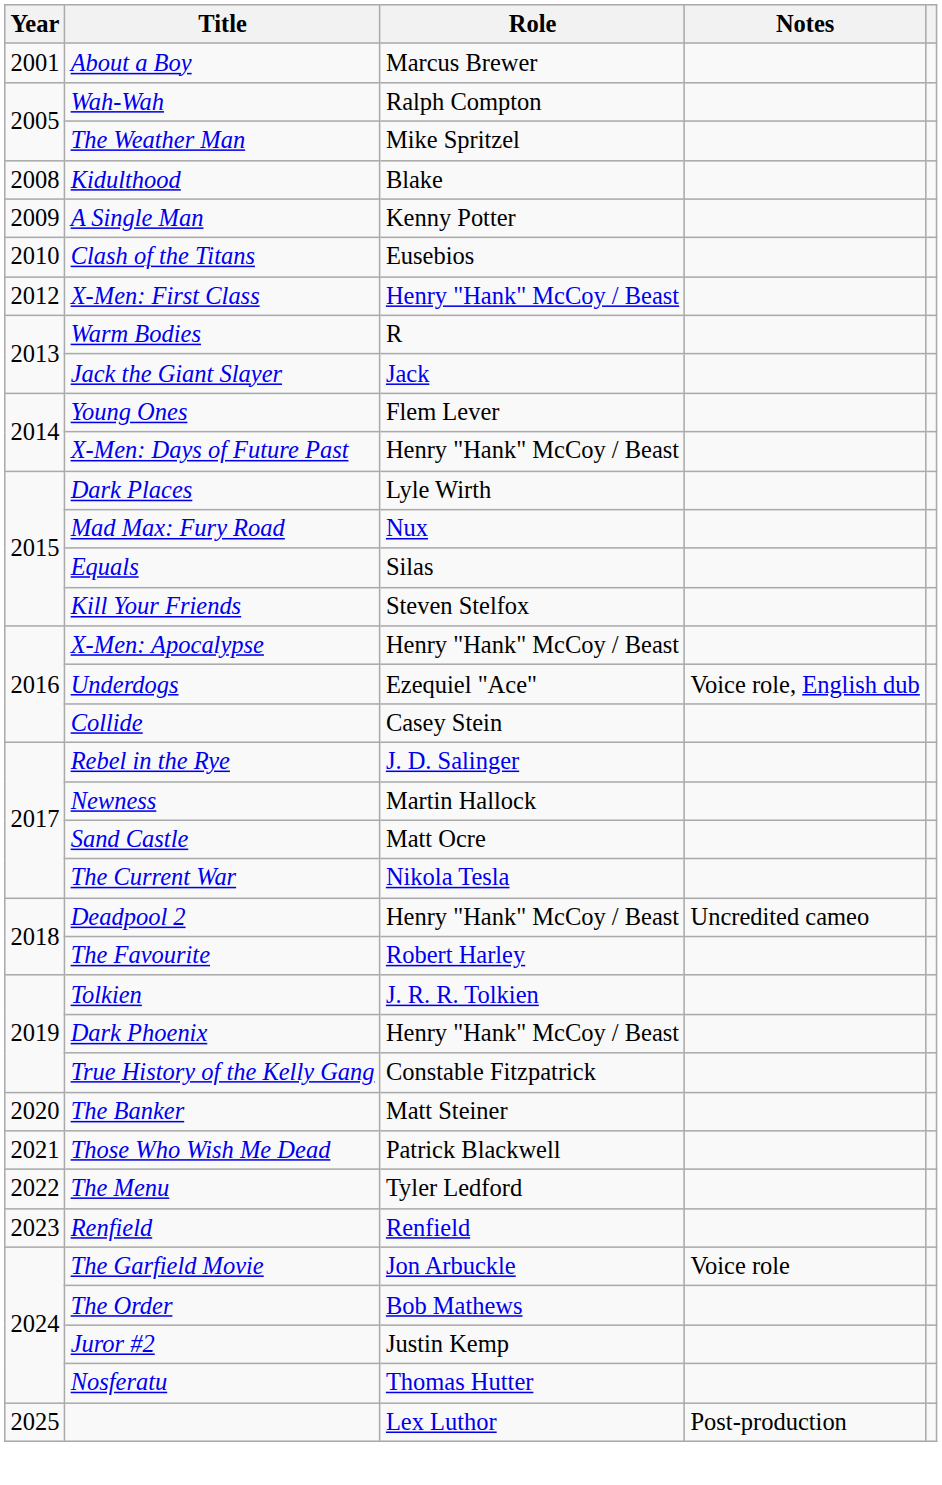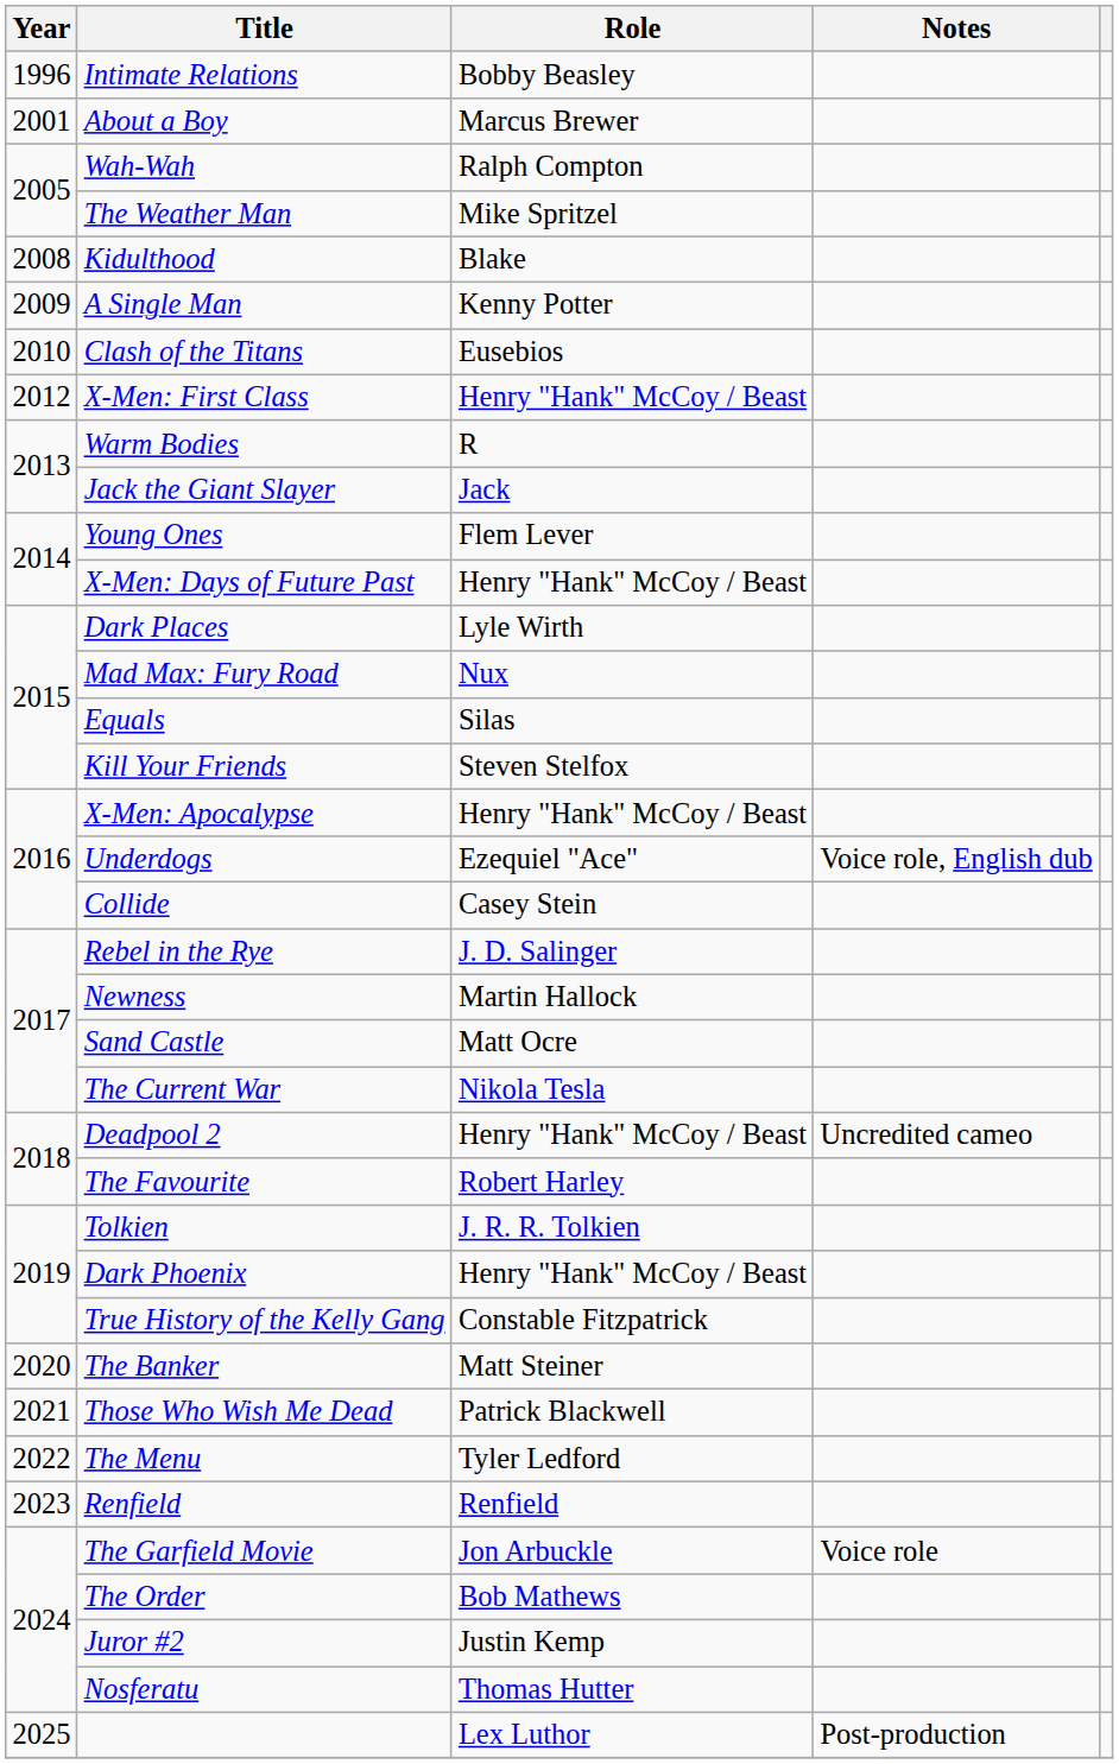 <table class="wikitable sortable">
 <tr>
 <th>Year</th>
 <th>Title</th>
 <th>Role</th>
 <th>Notes</th>
 <th></th>
+</tr>
+<tr>
+<td>1996</td>
+<td><em><a href='#'>Intimate Relations</a></em></td>
+<td>Bobby Beasley</td>
+<td></td>
+<td></td>
 </tr>
 <tr>
 <td>2001</td>
 <td><em><a href='#'>About a Boy</a></em></td>
 <td>Marcus Brewer</td>
 <td></td>
 <td></td>
 </tr>
 <tr>
 <td rowspan=2>2005</td>
 <td><em><a href='#'>Wah-Wah</a></em></td>
 <td>Ralph Compton</td>
 <td></td>
 <td></td>
 </tr>
 <tr>
 <td data-sort-value="Weather Man, The"><em><a href='#'>The Weather Man</a></em></td>
 <td>Mike Spritzel</td>
 <td></td>
 <td></td>
 </tr>
 <tr>
 <td>2008</td>
 <td><em><a href='#'>Kidulthood</a></em></td>
 <td>Blake</td>
 <td></td>
 <td></td>
 </tr>
 <tr>
 <td>2009</td>
 <td data-sort-value="Single Man, A"><em><a href='#'>A Single Man</a></em></td>
 <td>Kenny Potter</td>
 <td></td>
 <td></td>
 </tr>
 <tr>
 <td>2010</td>
 <td><em><a href='#'>Clash of the Titans</a></em></td>
 <td>Eusebios</td>
 <td></td>
 <td></td>
 </tr>
 <tr>
 <td>2012</td>
 <td><em><a href='#'>X-Men: First Class</a></em></td>
 <td><a href='#'>Henry "Hank" McCoy / Beast</a></td>
 <td></td>
 <td></td>
 </tr>
 <tr>
 <td rowspan=2>2013</td>
 <td><em><a href='#'>Warm Bodies</a></em></td>
 <td>R</td>
 <td></td>
 <td></td>
 </tr>
 <tr>
 <td><em><a href='#'>Jack the Giant Slayer</a></em></td>
 <td><a href='#'>Jack</a></td>
 <td></td>
 <td></td>
 </tr>
 <tr>
 <td rowspan=2>2014</td>
 <td><em><a href='#'>Young Ones</a></em></td>
 <td>Flem Lever</td>
 <td></td>
 <td></td>
 </tr>
 <tr>
 <td><em><a href='#'>X-Men: Days of Future Past</a></em></td>
 <td>Henry "Hank" McCoy / Beast</td>
 <td></td>
 <td></td>
 </tr>
 <tr>
 <td rowspan="4">2015</td>
 <td><em><a href='#'>Dark Places</a></em></td>
 <td>Lyle Wirth</td>
 <td></td>
 <td></td>
 </tr>
 <tr>
 <td><em><a href='#'>Mad Max: Fury Road</a></em></td>
 <td><a href='#'>Nux</a></td>
 <td></td>
 <td></td>
 </tr>
 <tr>
 <td><em><a href='#'>Equals</a></em></td>
 <td>Silas</td>
 <td></td>
 <td></td>
 </tr>
 <tr>
 <td><em><a href='#'>Kill Your Friends</a></em></td>
 <td>Steven Stelfox</td>
 <td></td>
 <td></td>
 </tr>
 <tr>
 <td rowspan="3">2016</td>
 <td><em><a href='#'>X-Men: Apocalypse</a></em></td>
 <td>Henry "Hank" McCoy / Beast</td>
 <td></td>
 <td></td>
 </tr>
 <tr>
 <td><em><a href='#'>Underdogs</a></em></td>
 <td>Ezequiel "Ace"</td>
 <td>Voice role, <a href='#'>English dub</a></td>
 <td></td>
 </tr>
 <tr>
 <td><em><a href='#'>Collide</a></em></td>
 <td>Casey Stein</td>
 <td></td>
 <td></td>
 </tr>
 <tr>
 <td rowspan="4">2017</td>
 <td><em><a href='#'>Rebel in the Rye</a></em></td>
 <td><a href='#'>J. D. Salinger</a></td>
 <td></td>
 <td></td>
 </tr>
 <tr>
 <td><em><a href='#'>Newness</a></em></td>
 <td>Martin Hallock</td>
 <td></td>
 <td></td>
 </tr>
 <tr>
 <td><em><a href='#'>Sand Castle</a></em></td>
 <td>Matt Ocre</td>
 <td></td>
 <td></td>
 </tr>
 <tr>
 <td data-sort-value="Current War, The"><em><a href='#'>The Current War</a></em></td>
 <td><a href='#'>Nikola Tesla</a></td>
 <td></td>
 <td></td>
 </tr>
 <tr>
 <td rowspan="2">2018</td>
 <td><em><a href='#'>Deadpool 2</a></em></td>
 <td>Henry "Hank" McCoy / Beast</td>
 <td>Uncredited cameo</td>
 <td></td>
 </tr>
 <tr>
 <td data-sort-value="Favourite, The"><em><a href='#'>The Favourite</a></em></td>
 <td><a href='#'>Robert Harley</a></td>
 <td></td>
 <td></td>
 </tr>
 <tr>
 <td rowspan="3">2019</td>
 <td><em><a href='#'>Tolkien</a></em></td>
 <td><a href='#'>J. R. R. Tolkien</a></td>
 <td></td>
 <td></td>
 </tr>
 <tr>
 <td><em><a href='#'>Dark Phoenix</a></em></td>
 <td>Henry "Hank" McCoy / Beast</td>
 <td></td>
 <td></td>
 </tr>
 <tr>
 <td><em><a href='#'>True History of the Kelly Gang</a></em></td>
 <td>Constable Fitzpatrick</td>
 <td></td>
 <td></td>
 </tr>
 <tr>
 <td>2020</td>
 <td data-sort-value="Banker, The"><em><a href='#'>The Banker</a></em></td>
 <td>Matt Steiner</td>
 <td></td>
 <td></td>
 </tr>
 <tr>
 <td>2021</td>
 <td><em><a href='#'>Those Who Wish Me Dead</a></em></td>
 <td>Patrick Blackwell</td>
 <td></td>
 <td></td>
 </tr>
 <tr>
 <td>2022</td>
 <td data-sort-value="Menu, The"><em><a href='#'>The Menu</a></em></td>
 <td>Tyler Ledford</td>
 <td></td>
 <td></td>
 </tr>
 <tr>
 <td>2023</td>
 <td><em><a href='#'>Renfield</a></em></td>
 <td><a href='#'>Renfield</a></td>
 <td></td>
 <td></td>
 </tr>
 <tr>
 <td rowspan="4">2024</td>
 <td data-sort-value="Garfield Movie, The"><em><a href='#'>The Garfield Movie</a></em></td>
 <td><a href='#'>Jon Arbuckle</a></td>
 <td>Voice role</td>
 <td></td>
 </tr>
 <tr>
 <td data-sort-value="Order, The"><em><a href='#'>The Order</a></em></td>
 <td><a href='#'>Bob Mathews</a></td>
 <td></td>
 <td></td>
 </tr>
 <tr>
 <td><em><a href='#'>Juror #2</a></em></td>
 <td>Justin Kemp</td>
 <td></td>
 <td></td>
 </tr>
 <tr>
 <td><em><a href='#'>Nosferatu</a></em></td>
 <td><a href='#'>Thomas Hutter</a></td>
 <td></td>
 <td></td>
 </tr>
 <tr>
 <td>2025</td>
 <td></td>
 <td><a href='#'>Lex Luthor</a></td>
 <td>Post-production</td>
 <td></td>
 </tr>
 <tr>
 </tr>
 </table>
